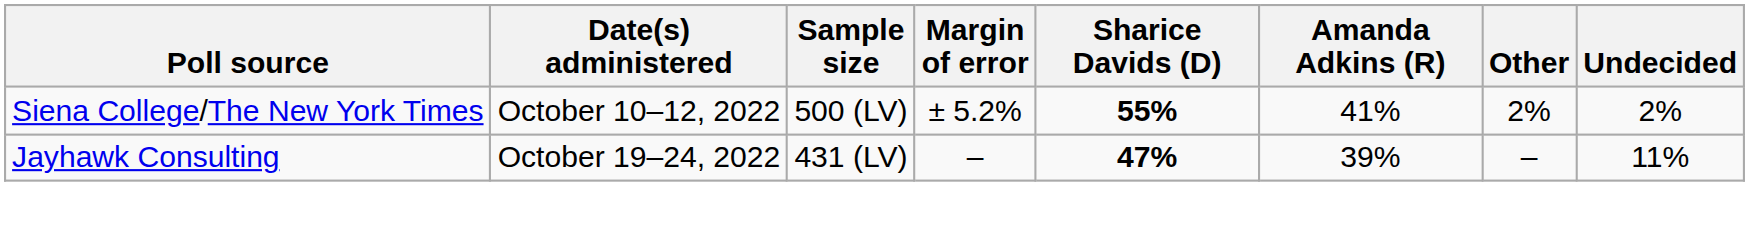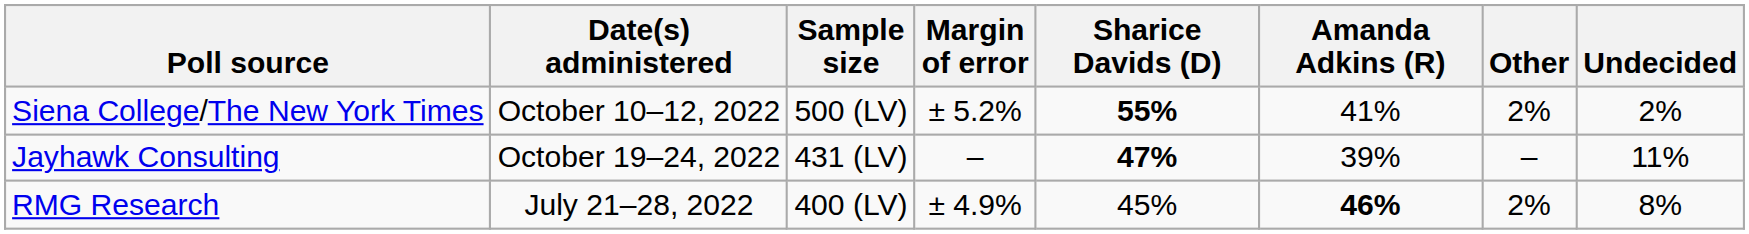 <table class="wikitable" style="font-size:90%;text-align:center;">
 <tr valign=bottom>
 <th>Poll source</th>
 <th>Date(s)<br>administered</th>
 <th>Sample<br>size</th>
 <th>Margin<br>of error</th>
 <th style="width:100px;">Sharice<br>Davids (D)</th>
 <th style="width:100px;">Amanda<br>Adkins (R)</th>
 <th>Other</th>
 <th>Undecided</th>
 </tr>
 <tr>
 <td style="text-align:left;"><a href='#'>Siena College</a>/<a href='#'>The New York Times</a></td>
 <td>October 10–12, 2022</td>
 <td>500 (LV)</td>
 <td>± 5.2%</td>
 <td><strong>55%</strong></td>
 <td>41%</td>
 <td>2%</td>
 <td>2%</td>
 </tr>
 <tr>
 <td style="text-align:left;"><a href='#'>Jayhawk Consulting</a></td>
 <td>October 19–24, 2022</td>
 <td>431 (LV)</td>
 <td>–</td>
 <td><strong>47%</strong></td>
 <td>39%</td>
 <td>–</td>
 <td>11%</td>
 </tr>
+<tr>
+<td style="text-align:left;"><a href='#'>RMG Research</a></td>
+<td>July 21–28, 2022</td>
+<td>400 (LV)</td>
+<td>± 4.9%</td>
+<td>45%</td>
+<td><strong>46%</strong></td>
+<td>2%</td>
+<td>8%</td>
+</tr>
 </table>
